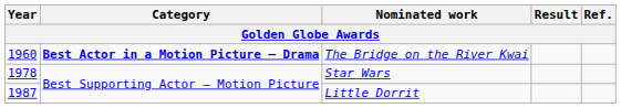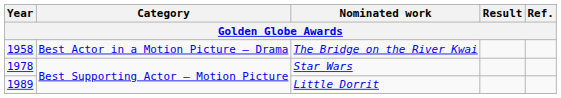 <table class="wikitable">
 <tr>
 <th>Year</th>
 <th>Category</th>
 <th>Nominated work</th>
 <th>Result</th>
 <th>Ref.</th>
 </tr>
 <tr>
 <th colspan="5"><a href='#'>Golden Globe Awards</a></th>
 </tr>
 <tr>
-<td><a href='#'>1960</a></td>
-<td><strong><a href='#'>Best Actor in a Motion Picture – Drama</a></strong></td>
+<td><a href='#'>1958</a></td>
+<td><a href='#'>Best Actor in a Motion Picture – Drama</a></td>
 <td><a href='#'><em>The Bridge on the River Kwai</em></a></td>
 <td></td>
 <td></td>
 </tr>
 <tr>
 <td><a href='#'>1978</a></td>
 <td rowspan="2"><a href='#'>Best Supporting Actor – Motion Picture</a></td>
 <td><a href='#'><em>Star Wars</em></a></td>
 <td></td>
 <td></td>
 </tr>
 <tr>
-<td><a href='#'>1987</a></td>
+<td><a href='#'>1989</a></td>
 <td><a href='#'><em>Little Dorrit</em></a></td>
 <td></td>
 <td></td>
 </tr>
 </table>
